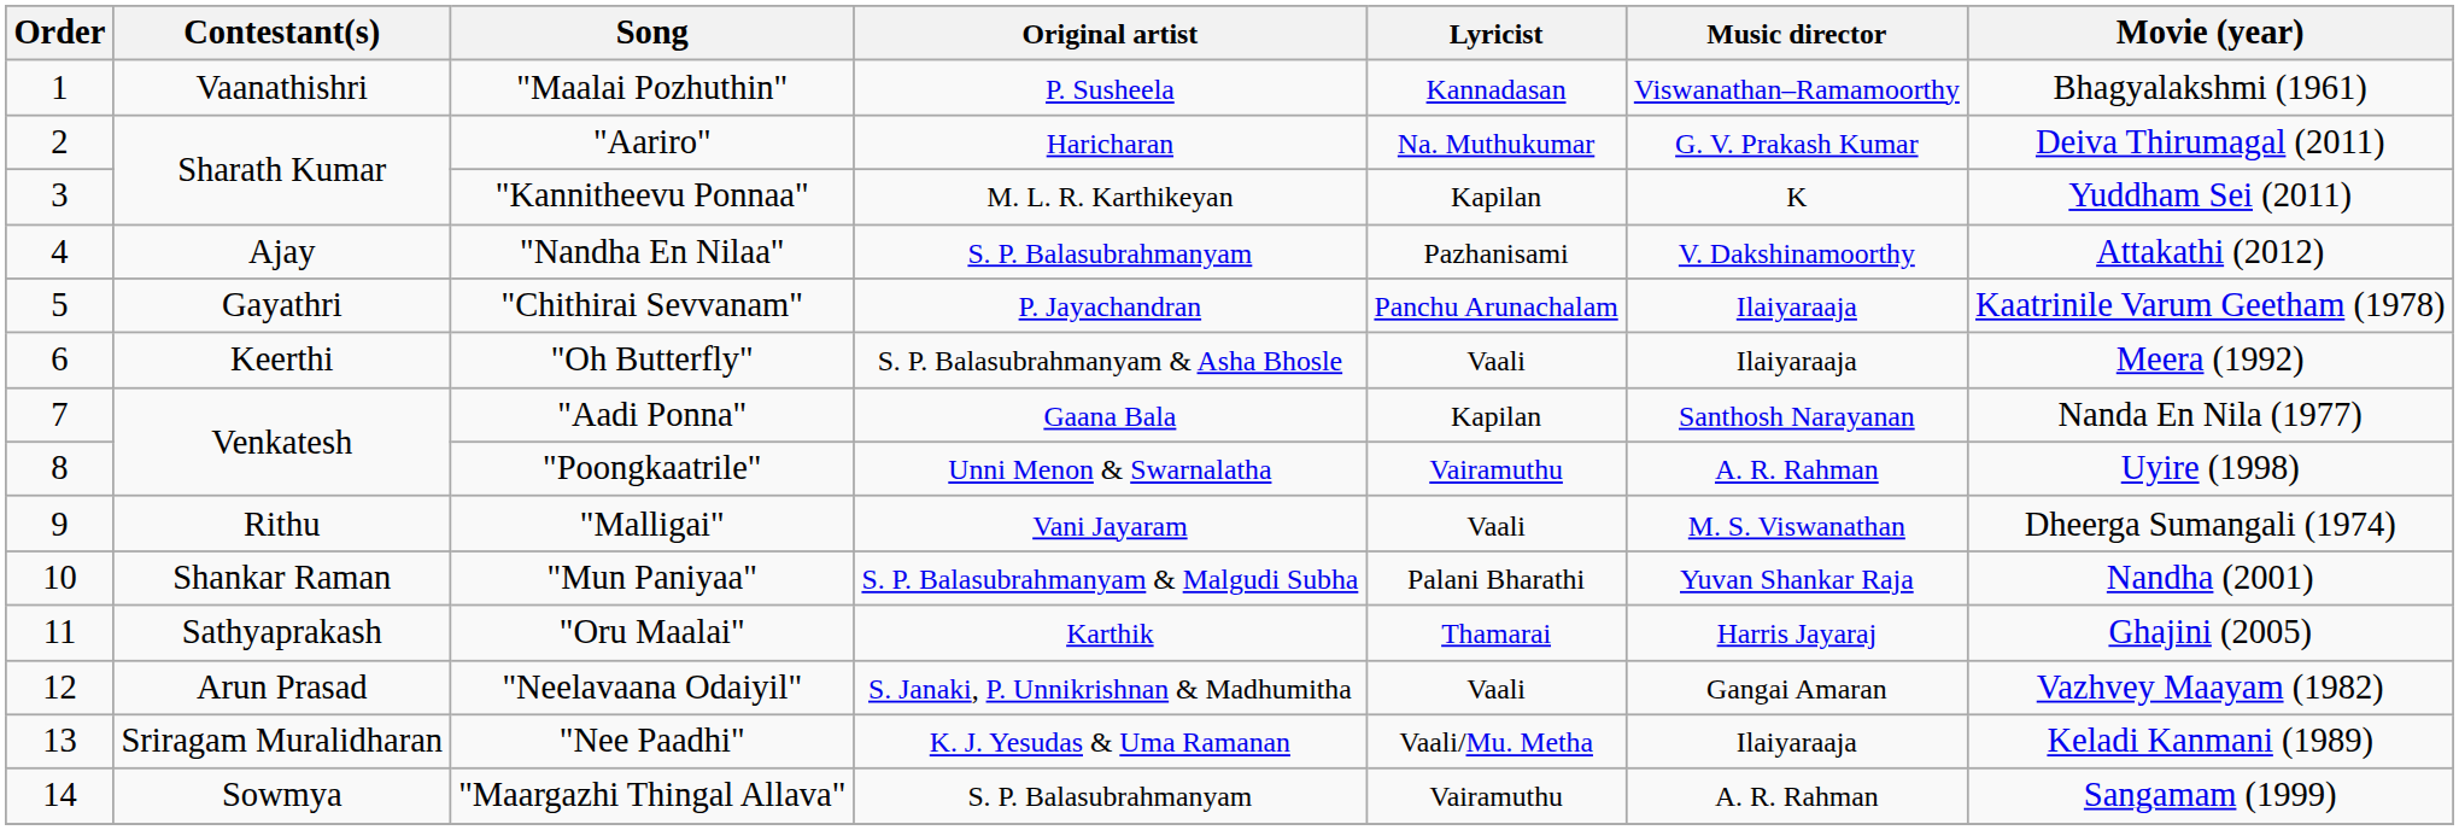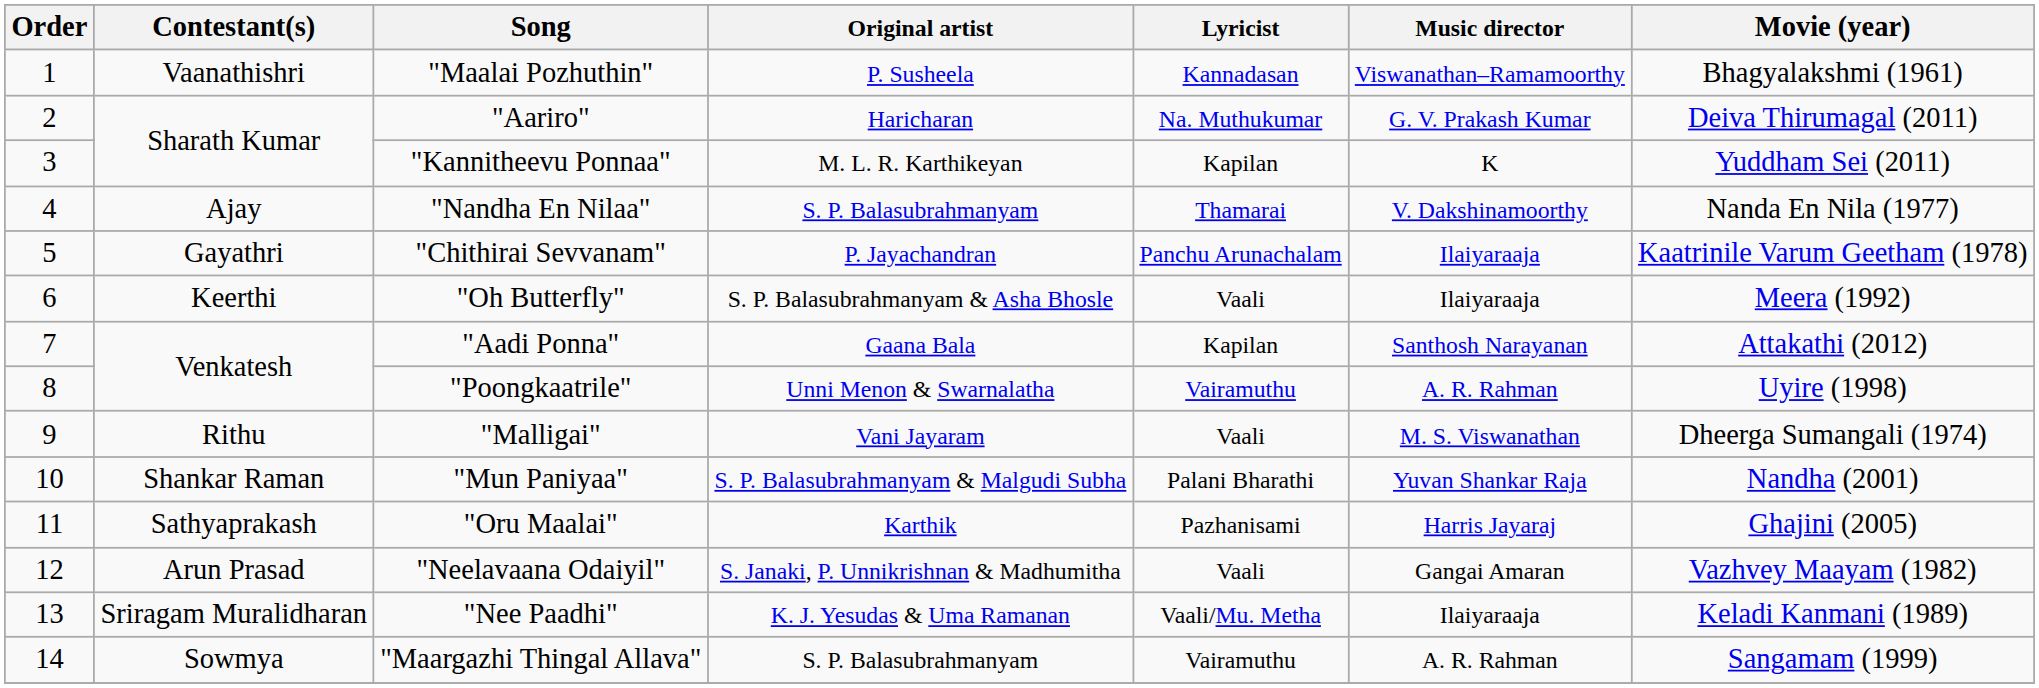 <table class="wikitable sortable" style="text-align: center; width: auto;">
 <tr style="background:lightgrey; text-align:center;">
 <th>Order</th>
 <th>Contestant(s)</th>
 <th>Song</th>
 <th><small>Original artist</small></th>
 <th><small>Lyricist</small></th>
 <th><small>Music director</small></th>
 <th>Movie (year)</th>
 </tr>
 <tr>
 <td>1</td>
 <td>Vaanathishri</td>
 <td>"Maalai Pozhuthin"</td>
 <td><small><a href='#'>P. Susheela</a></small></td>
 <td><small><a href='#'>Kannadasan</a></small></td>
 <td><small><a href='#'>Viswanathan–Ramamoorthy</a></small></td>
 <td>Bhagyalakshmi (1961)</td>
 </tr>
 <tr>
 <td>2</td>
 <td rowspan=2>Sharath Kumar</td>
 <td>"Aariro"</td>
 <td><small><a href='#'>Haricharan</a></small></td>
 <td><small><a href='#'>Na. Muthukumar</a></small></td>
 <td><small><a href='#'>G. V. Prakash Kumar</a></small></td>
 <td><a href='#'>Deiva Thirumagal</a> (2011)</td>
 </tr>
 <tr>
 <td>3</td>
 <td>"Kannitheevu Ponnaa"</td>
 <td><small>M. L. R. Karthikeyan</small></td>
 <td><small>Kapilan</small></td>
 <td><small>K</small></td>
 <td><a href='#'>Yuddham Sei</a> (2011)</td>
 </tr>
 <tr>
 <td>4</td>
 <td>Ajay</td>
 <td>"Nandha En Nilaa"</td>
 <td><small><a href='#'>S. P. Balasubrahmanyam</a></small></td>
-<td><small>Pazhanisami</small></td>
+<td><small><a href='#'>Thamarai</a></small></td>
 <td><small><a href='#'>V. Dakshinamoorthy</a></small></td>
-<td><a href='#'>Attakathi</a> (2012)</td>
+<td>Nanda En Nila (1977)</td>
 </tr>
 <tr>
 <td>5</td>
 <td>Gayathri</td>
 <td>"Chithirai Sevvanam"</td>
 <td><small><a href='#'>P. Jayachandran</a></small></td>
 <td><small><a href='#'>Panchu Arunachalam</a></small></td>
 <td><small><a href='#'>Ilaiyaraaja</a></small></td>
 <td><a href='#'>Kaatrinile Varum Geetham</a> (1978)</td>
 </tr>
 <tr>
 <td>6</td>
 <td>Keerthi</td>
 <td>"Oh Butterfly"</td>
 <td><small>S. P. Balasubrahmanyam & <a href='#'>Asha Bhosle</a></small></td>
 <td><small>Vaali</small></td>
 <td><small>Ilaiyaraaja</small></td>
 <td><a href='#'>Meera</a> (1992)</td>
 </tr>
 <tr>
 <td>7</td>
 <td rowspan=2>Venkatesh</td>
 <td>"Aadi Ponna"</td>
 <td><small><a href='#'>Gaana Bala</a></small></td>
 <td><small>Kapilan</small></td>
 <td><small><a href='#'>Santhosh Narayanan</a></small></td>
-<td>Nanda En Nila (1977)</td>
+<td><a href='#'>Attakathi</a> (2012)</td>
 </tr>
 <tr>
 <td>8</td>
 <td>"Poongkaatrile"</td>
 <td><small><a href='#'>Unni Menon</a> & <a href='#'>Swarnalatha</a></small></td>
 <td><small><a href='#'>Vairamuthu</a></small></td>
 <td><small><a href='#'>A. R. Rahman</a></small></td>
 <td><a href='#'>Uyire</a> (1998)</td>
 </tr>
 <tr>
 <td>9</td>
 <td>Rithu</td>
 <td>"Malligai"</td>
 <td><small><a href='#'>Vani Jayaram</a></small></td>
 <td><small>Vaali</small></td>
 <td><small><a href='#'>M. S. Viswanathan</a></small></td>
 <td>Dheerga Sumangali (1974)</td>
 </tr>
 <tr>
 <td>10</td>
 <td>Shankar Raman</td>
 <td>"Mun Paniyaa"</td>
 <td><small><a href='#'>S. P. Balasubrahmanyam</a> & <a href='#'>Malgudi Subha</a></small></td>
 <td><small>Palani Bharathi</small></td>
 <td><small><a href='#'>Yuvan Shankar Raja</a></small></td>
 <td><a href='#'>Nandha</a> (2001)</td>
 </tr>
 <tr>
 <td>11</td>
 <td>Sathyaprakash</td>
 <td>"Oru Maalai"</td>
 <td><small><a href='#'>Karthik</a></small></td>
-<td><small><a href='#'>Thamarai</a></small></td>
+<td><small>Pazhanisami</small></td>
 <td><small><a href='#'>Harris Jayaraj</a></small></td>
 <td><a href='#'>Ghajini</a> (2005)</td>
 </tr>
 <tr>
 <td>12</td>
 <td>Arun Prasad</td>
 <td>"Neelavaana Odaiyil"</td>
 <td><small><a href='#'>S. Janaki</a>, <a href='#'>P. Unnikrishnan</a> & Madhumitha</small></td>
 <td><small>Vaali</small></td>
 <td><small>Gangai Amaran</small></td>
 <td><a href='#'>Vazhvey Maayam</a> (1982)</td>
 </tr>
 <tr>
 <td>13</td>
 <td>Sriragam Muralidharan</td>
 <td>"Nee Paadhi"</td>
 <td><small><a href='#'>K. J. Yesudas</a> & <a href='#'>Uma Ramanan</a></small></td>
 <td><small>Vaali/<a href='#'>Mu. Metha</a></small></td>
 <td><small>Ilaiyaraaja</small></td>
 <td><a href='#'>Keladi Kanmani</a> (1989)</td>
 </tr>
 <tr>
 <td>14</td>
 <td>Sowmya</td>
 <td>"Maargazhi Thingal Allava"</td>
 <td><small>S. P. Balasubrahmanyam</small></td>
 <td><small>Vairamuthu</small></td>
 <td><small>A. R. Rahman</small></td>
 <td><a href='#'>Sangamam</a> (1999)</td>
 </tr>
 <tr>
 </tr>
 </table>
